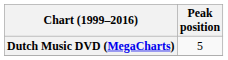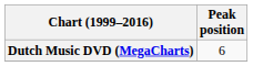 <table class="wikitable sortable plainrowheaders" style="text-align:center">
 <tr>
 <th scope="col">Chart (1999–2016)</th>
 <th scope="col">Peak<br>position</th>
 </tr>
 <tr>
 <th scope="row">Dutch Music DVD (<a href='#'>MegaCharts</a>)</th>
-<td>5</td>
+<td>6</td>
 </tr>
 <tr>
 </tr>
 </table>
